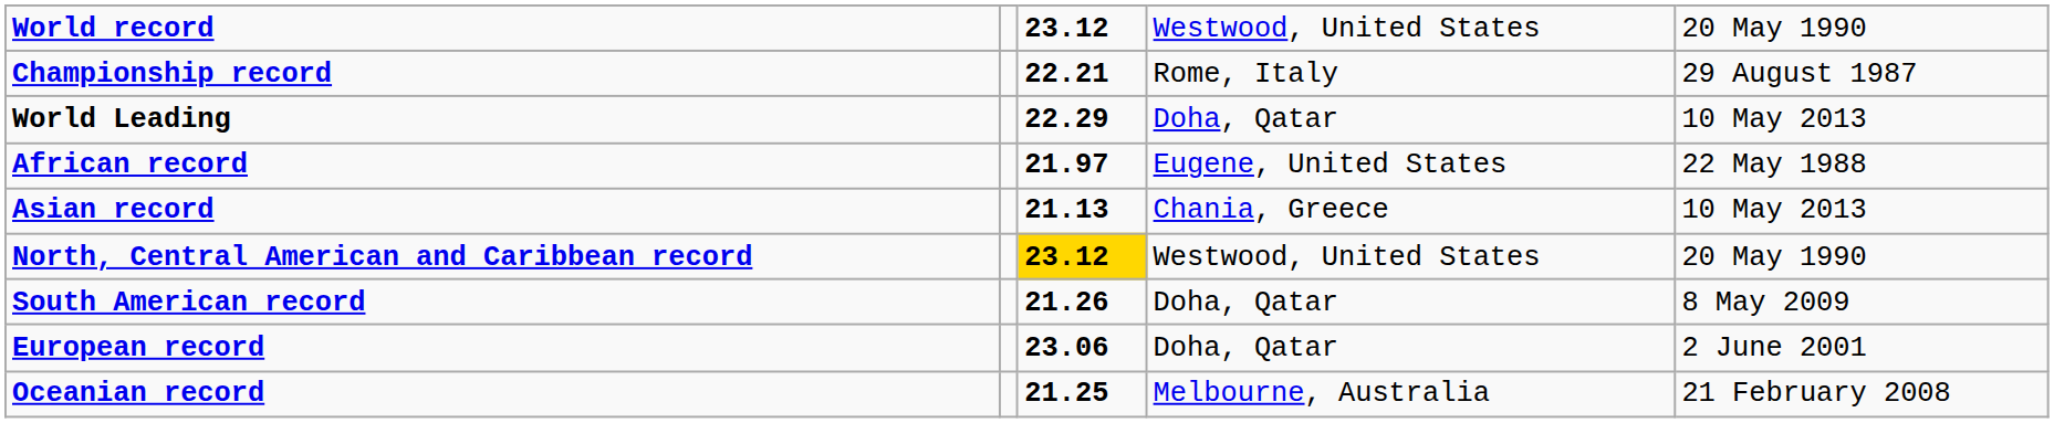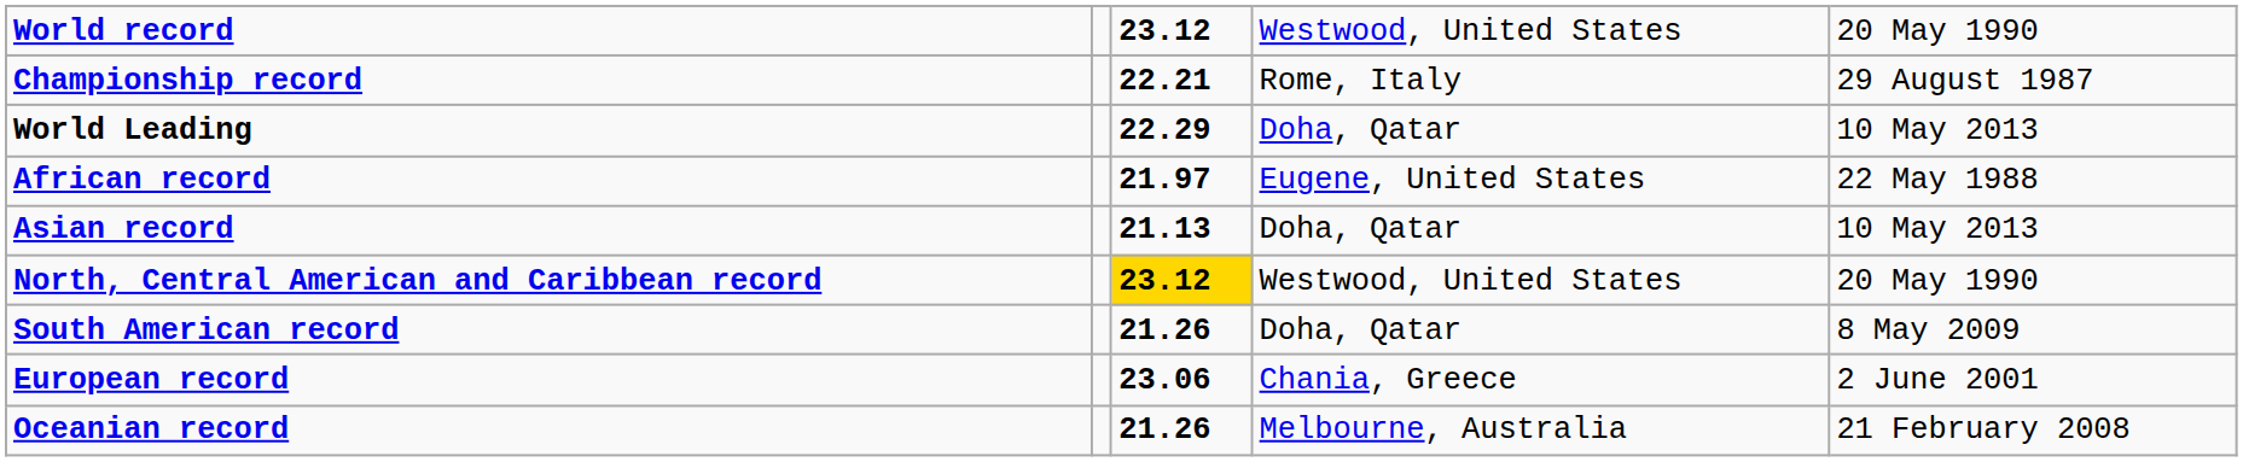 <table class="wikitable" width=75%>
 <tr>
 <td><strong><a href='#'>World record</a></strong></td>
 <td></td>
 <td><strong>23.12</strong></td>
 <td><a href='#'>Westwood</a>, United States</td>
 <td>20 May 1990</td>
 </tr>
 <tr>
 <td><strong><a href='#'>Championship record</a></strong></td>
 <td></td>
 <td><strong>22.21</strong></td>
 <td>Rome, Italy</td>
 <td>29 August 1987</td>
 </tr>
 <tr>
 <td><strong>World Leading</strong></td>
 <td></td>
 <td><strong>22.29</strong></td>
 <td><a href='#'>Doha</a>, Qatar</td>
 <td>10 May 2013</td>
 </tr>
 <tr>
 <td><strong><a href='#'>African record</a></strong></td>
 <td></td>
 <td><strong>21.97</strong></td>
 <td><a href='#'>Eugene</a>, United States</td>
 <td>22 May 1988</td>
 </tr>
 <tr>
 <td><strong><a href='#'>Asian record</a></strong></td>
 <td></td>
 <td><strong>21.13</strong></td>
-<td><a href='#'>Chania</a>, Greece</td>
+<td>Doha, Qatar</td>
 <td>10 May 2013</td>
 </tr>
 <tr>
 <td><strong><a href='#'>North, Central American and Caribbean record</a></strong></td>
 <td></td>
 <td style="background: gold;"><strong>23.12</strong></td>
 <td>Westwood, United States</td>
 <td>20 May 1990</td>
 </tr>
 <tr>
 <td><strong><a href='#'>South American record</a></strong></td>
 <td></td>
 <td><strong>21.26</strong></td>
 <td>Doha, Qatar</td>
 <td>8 May 2009</td>
 </tr>
 <tr>
 <td><strong><a href='#'>European record</a></strong></td>
 <td></td>
 <td><strong>23.06</strong></td>
-<td>Doha, Qatar</td>
+<td><a href='#'>Chania</a>, Greece</td>
 <td>2 June 2001</td>
 </tr>
 <tr>
 <td><strong><a href='#'>Oceanian record</a></strong></td>
 <td></td>
-<td><strong>21.25</strong></td>
+<td><strong>21.26</strong></td>
 <td><a href='#'>Melbourne</a>, Australia</td>
 <td>21 February 2008</td>
 </tr>
 </table>
